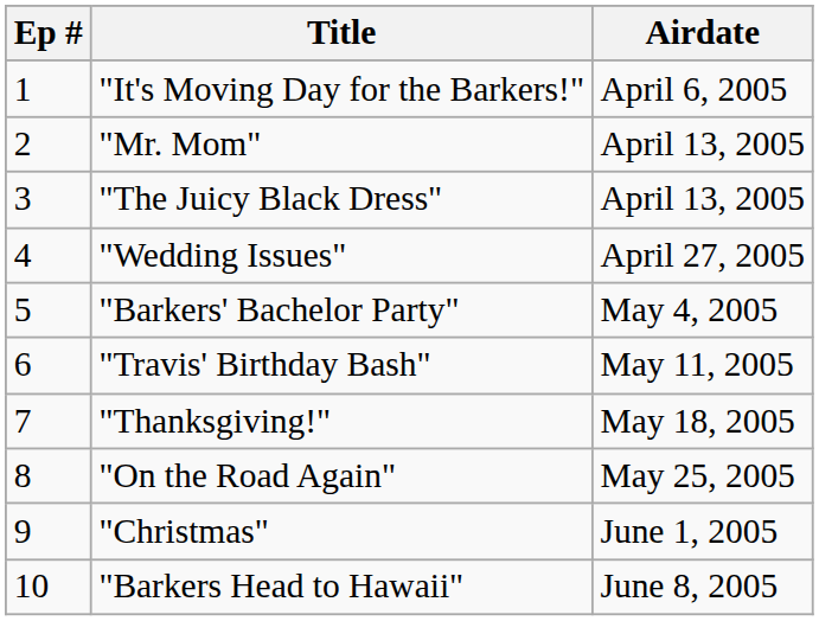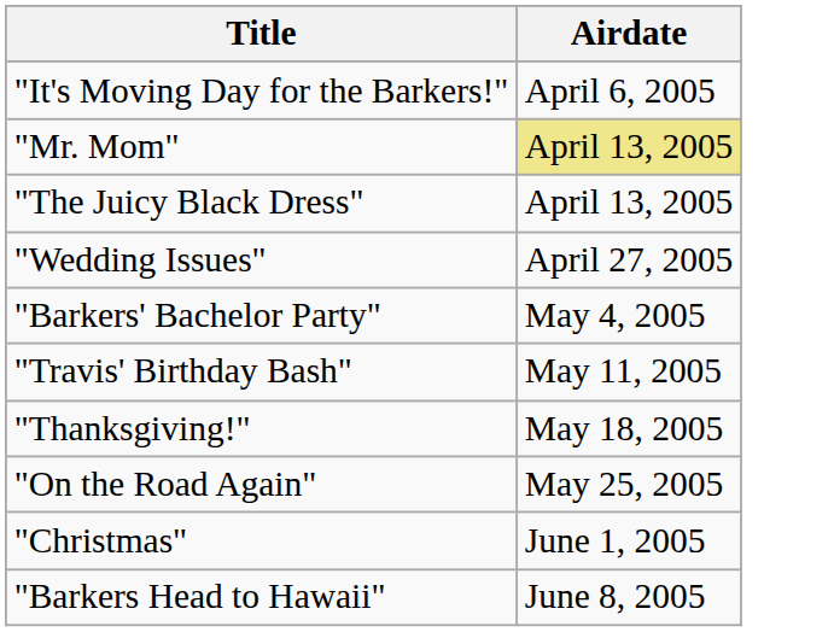 <table class="wikitable">
 <tr>
-<th>Ep #</th>
 <th>Title</th>
 <th>Airdate</th>
 </tr>
 <tr>
-<td>1</td>
 <td>"It's Moving Day for the Barkers!"</td>
 <td>April 6, 2005</td>
 </tr>
 <tr>
-<td>2</td>
 <td>"Mr. Mom"</td>
-<td>April 13, 2005</td>
+<td style="background: khaki;">April 13, 2005</td>
 </tr>
 <tr>
-<td>3</td>
 <td>"The Juicy Black Dress"</td>
 <td>April 13, 2005</td>
 </tr>
 <tr>
-<td>4</td>
 <td>"Wedding Issues"</td>
 <td>April 27, 2005</td>
 </tr>
 <tr>
-<td>5</td>
 <td>"Barkers' Bachelor Party"</td>
 <td>May 4, 2005</td>
 </tr>
 <tr>
-<td>6</td>
 <td>"Travis' Birthday Bash"</td>
 <td>May 11, 2005</td>
 </tr>
 <tr>
-<td>7</td>
 <td>"Thanksgiving!"</td>
 <td>May 18, 2005</td>
 </tr>
 <tr>
-<td>8</td>
 <td>"On the Road Again"</td>
 <td>May 25, 2005</td>
 </tr>
 <tr>
-<td>9</td>
 <td>"Christmas"</td>
 <td>June 1, 2005</td>
 </tr>
 <tr>
-<td>10</td>
 <td>"Barkers Head to Hawaii"</td>
 <td>June 8, 2005</td>
 </tr>
 </table>
